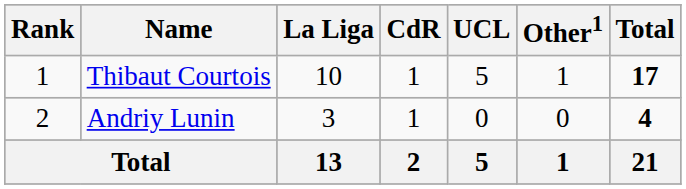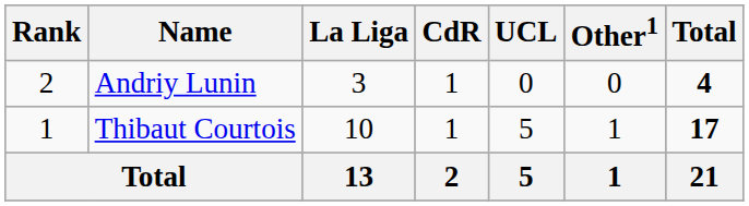 <table class="wikitable" style="text-align:center;">
 <tr>
 <th>Rank</th>
 <th>Name</th>
 <th>La Liga</th>
 <th><abbr>CdR</abbr></th>
 <th><abbr>UCL</abbr></th>
 <th>Other<sup>1</sup></th>
 <th>Total</th>
 </tr>
 <tr>
+<td>2</td>
+<td align=left> <a href='#'>Andriy Lunin</a></td>
+<td>3</td>
+<td>1</td>
+<td>0</td>
+<td>0</td>
+<td><strong>4</strong></td>
+</tr>
+<tr>
 <td>1</td>
 <td align=left> <a href='#'>Thibaut Courtois</a></td>
 <td>10</td>
 <td>1</td>
 <td>5</td>
 <td>1</td>
 <td><strong>17</strong></td>
-</tr>
-<tr>
-<td>2</td>
-<td align=left> <a href='#'>Andriy Lunin</a></td>
-<td>3</td>
-<td>1</td>
-<td>0</td>
-<td>0</td>
-<td><strong>4</strong></td>
 </tr>
 <tr>
 <th colspan=2>Total</th>
 <th>13</th>
 <th>2</th>
 <th>5</th>
 <th>1</th>
 <th>21</th>
 </tr>
 </table>
